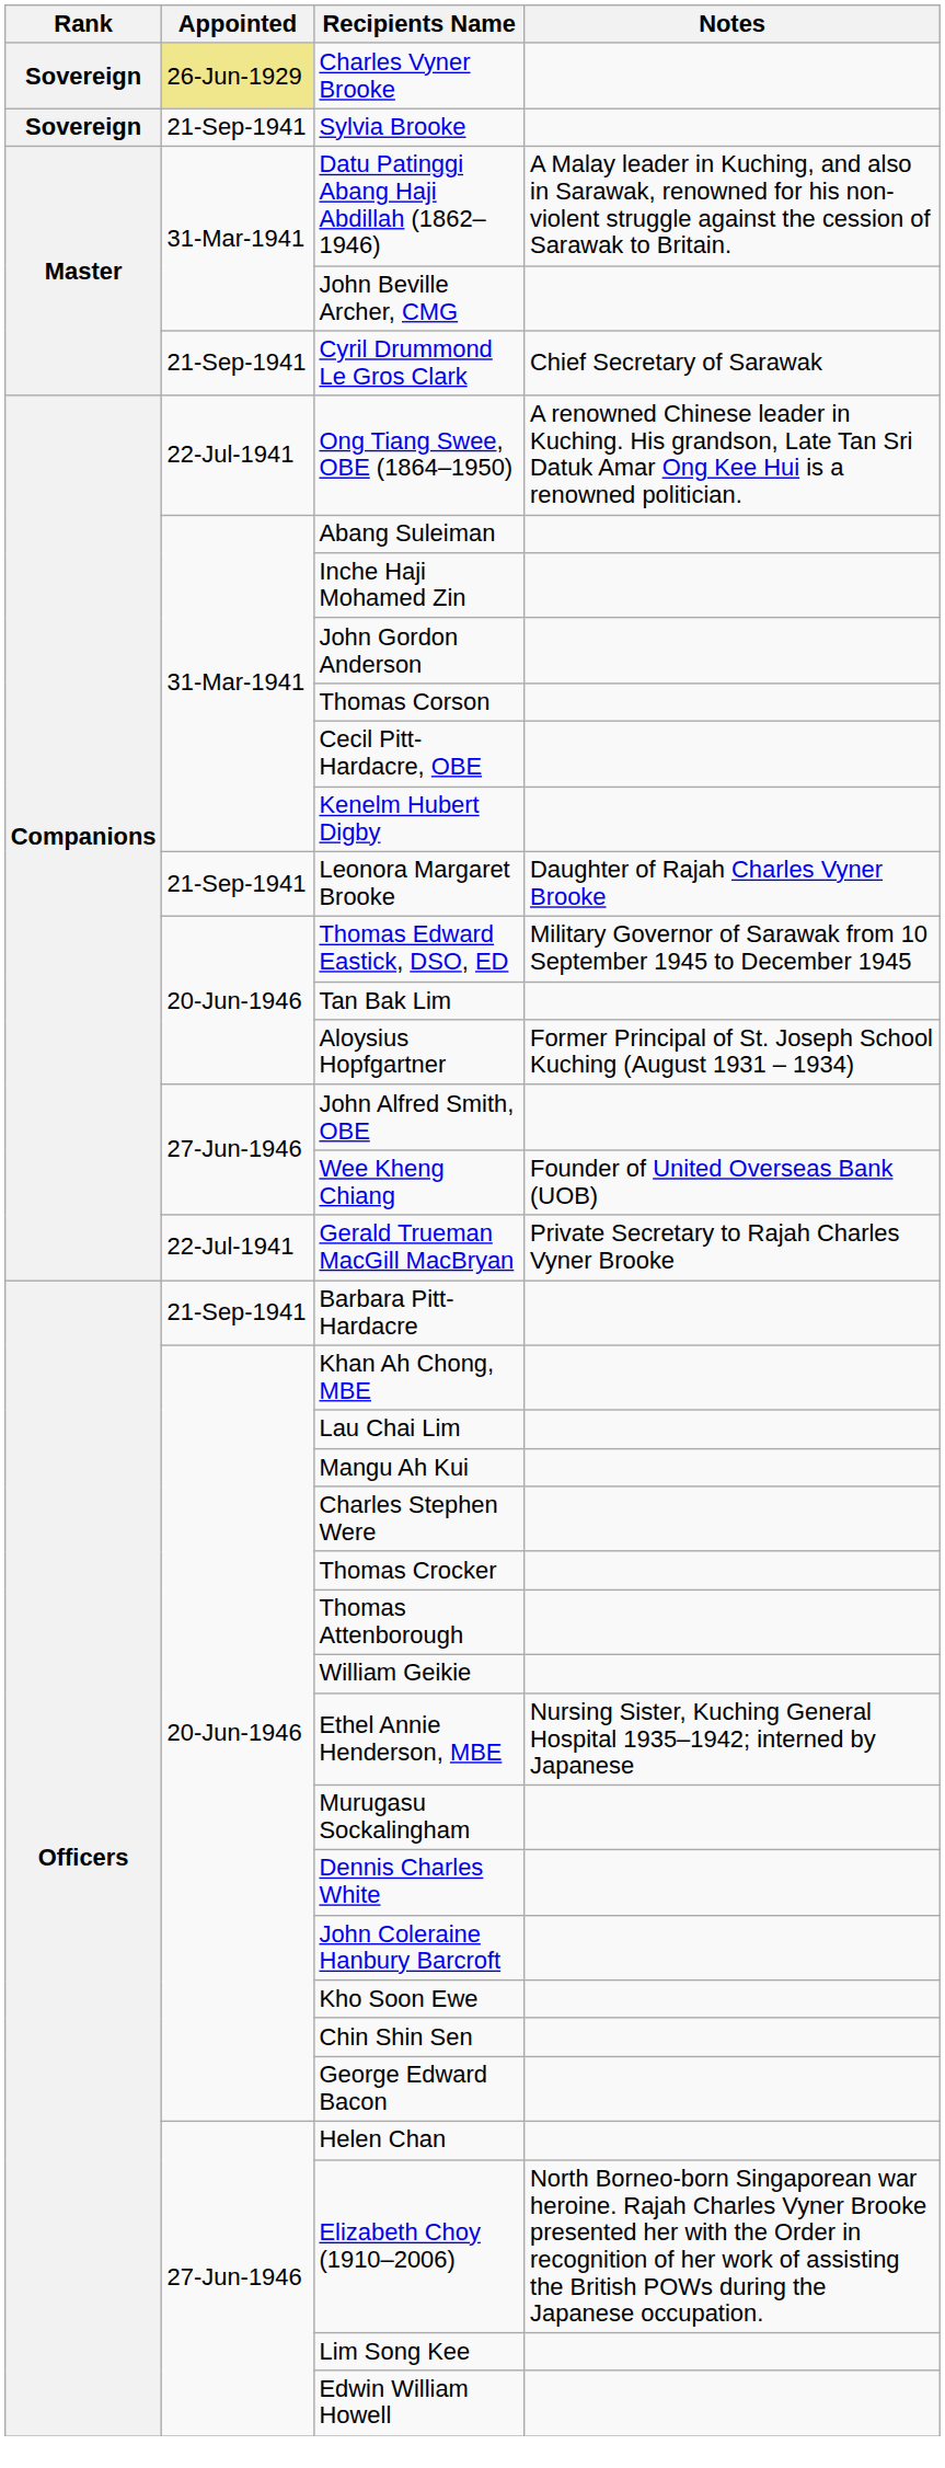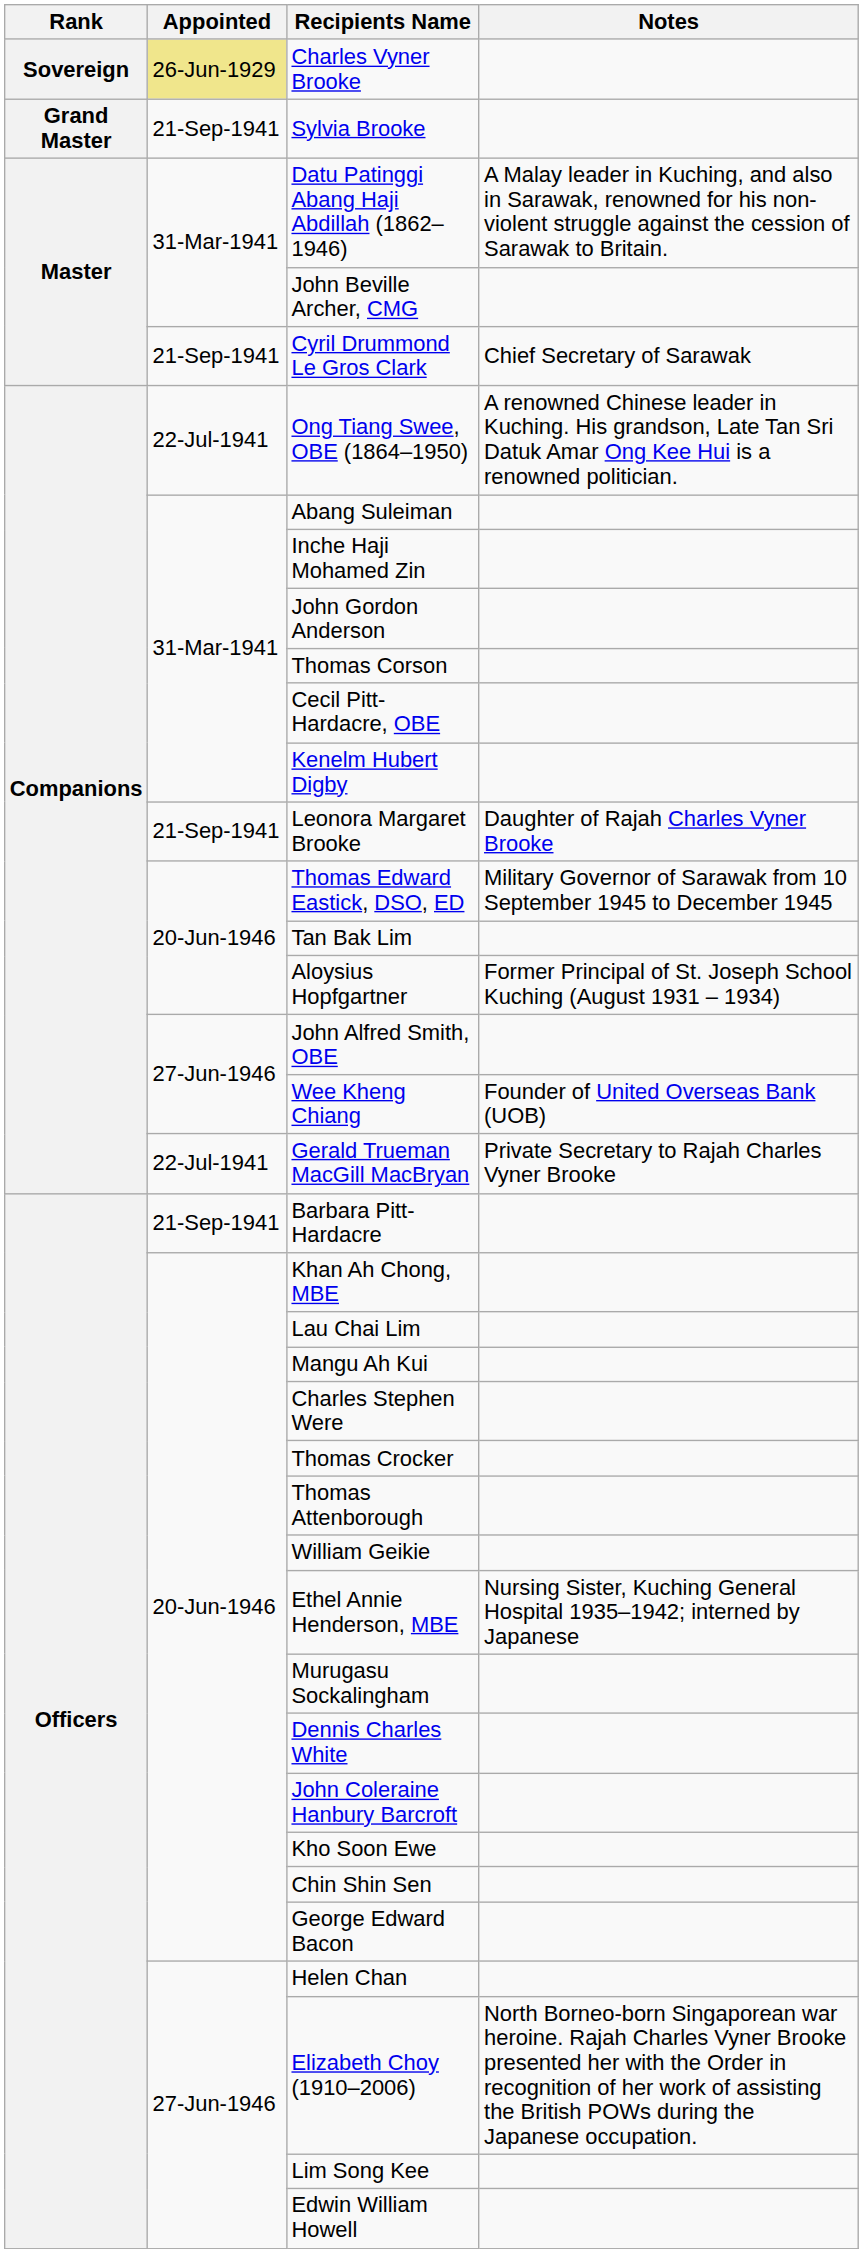 <table class="wikitable sortable" width="100%">
 <tr>
 <th style="width:94px;">Rank</th>
 <th style="width:94px;">Appointed</th>
 <th>Recipients Name</th>
 <th class="unsortable">Notes</th>
 </tr>
 <tr>
 <th>Sovereign</th>
 <td style="background: khaki;">26-Jun-1929</td>
 <td><a href='#'>Charles Vyner Brooke</a></td>
 <td></td>
 </tr>
 <tr>
-<th>Sovereign</th>
+<th>Grand Master</th>
 <td>21-Sep-1941</td>
 <td><a href='#'>Sylvia Brooke</a></td>
 <td></td>
 </tr>
 <tr>
 <th rowspan="3">Master</th>
 <td rowspan="2">31-Mar-1941</td>
 <td><a href='#'>Datu Patinggi Abang Haji Abdillah</a> (1862–1946)</td>
 <td>A Malay leader in Kuching, and also in Sarawak, renowned for his non-violent struggle against the cession of Sarawak to Britain.</td>
 </tr>
 <tr>
 <td>John Beville Archer, <a href='#'>CMG</a></td>
 <td></td>
 </tr>
 <tr>
 <td>21-Sep-1941</td>
 <td><a href='#'>Cyril Drummond Le Gros Clark</a></td>
 <td>Chief Secretary of Sarawak</td>
 </tr>
 <tr>
 <th rowspan="14">Companions</th>
 <td>22-Jul-1941</td>
 <td><a href='#'>Ong Tiang Swee</a>, <a href='#'>OBE</a> (1864–1950)</td>
 <td>A renowned Chinese leader in Kuching. His grandson, Late Tan Sri Datuk Amar <a href='#'>Ong Kee Hui</a> is a renowned politician.</td>
 </tr>
 <tr>
 <td rowspan="6">31-Mar-1941</td>
 <td>Abang Suleiman</td>
 <td></td>
 </tr>
 <tr>
 <td>Inche Haji Mohamed Zin</td>
 <td></td>
 </tr>
 <tr>
 <td>John Gordon Anderson</td>
 <td></td>
 </tr>
 <tr>
 <td>Thomas Corson</td>
 <td></td>
 </tr>
 <tr>
 <td>Cecil Pitt-Hardacre, <a href='#'>OBE</a></td>
 <td></td>
 </tr>
 <tr>
 <td><a href='#'>Kenelm Hubert Digby</a></td>
 <td></td>
 </tr>
 <tr>
 <td>21-Sep-1941</td>
 <td>Leonora Margaret Brooke</td>
 <td>Daughter of Rajah <a href='#'>Charles Vyner Brooke</a></td>
 </tr>
 <tr>
 <td rowspan="3">20-Jun-1946</td>
 <td><a href='#'>Thomas Edward Eastick</a>, <a href='#'>DSO</a>, <a href='#'>ED</a></td>
 <td>Military Governor of Sarawak from 10 September 1945 to December 1945</td>
 </tr>
 <tr>
 <td>Tan Bak Lim</td>
 <td></td>
 </tr>
 <tr>
 <td>Aloysius Hopfgartner</td>
 <td>Former Principal of St. Joseph School Kuching (August 1931 – 1934)</td>
 </tr>
 <tr>
 <td rowspan="2">27-Jun-1946</td>
 <td>John Alfred Smith, <a href='#'>OBE</a></td>
 <td></td>
 </tr>
 <tr>
 <td><a href='#'>Wee Kheng Chiang</a></td>
 <td>Founder of <a href='#'>United Overseas Bank</a> (UOB)</td>
 </tr>
 <tr>
 <td>22-Jul-1941</td>
 <td><a href='#'>Gerald Trueman MacGill MacBryan</a></td>
 <td>Private Secretary to Rajah Charles Vyner Brooke</td>
 </tr>
 <tr>
 <th rowspan="19">Officers</th>
 <td>21-Sep-1941</td>
 <td>Barbara Pitt-Hardacre</td>
 <td></td>
 </tr>
 <tr>
 <td rowspan="14">20-Jun-1946</td>
 <td>Khan Ah Chong, <a href='#'>MBE</a></td>
 <td></td>
 </tr>
 <tr>
 <td>Lau Chai Lim</td>
 <td></td>
 </tr>
 <tr>
 <td>Mangu Ah Kui</td>
 <td></td>
 </tr>
 <tr>
 <td>Charles Stephen Were</td>
 <td></td>
 </tr>
 <tr>
 <td>Thomas Crocker</td>
 <td></td>
 </tr>
 <tr>
 <td>Thomas Attenborough</td>
 <td></td>
 </tr>
 <tr>
 <td>William Geikie</td>
 <td></td>
 </tr>
 <tr>
 <td>Ethel Annie Henderson, <a href='#'>MBE</a></td>
 <td>Nursing Sister, Kuching General Hospital 1935–1942; interned by Japanese</td>
 </tr>
 <tr>
 <td>Murugasu Sockalingham</td>
 <td></td>
 </tr>
 <tr>
 <td><a href='#'>Dennis Charles White</a></td>
 <td></td>
 </tr>
 <tr>
 <td><a href='#'>John Coleraine Hanbury Barcroft</a></td>
 <td></td>
 </tr>
 <tr>
 <td>Kho Soon Ewe</td>
 <td></td>
 </tr>
 <tr>
 <td>Chin Shin Sen</td>
 <td></td>
 </tr>
 <tr>
 <td>George Edward Bacon</td>
 <td></td>
 </tr>
 <tr>
 <td rowspan="4">27-Jun-1946</td>
 <td>Helen Chan</td>
 <td></td>
 </tr>
 <tr>
 <td><a href='#'>Elizabeth Choy</a> (1910–2006)</td>
 <td>North Borneo-born Singaporean war heroine. Rajah Charles Vyner Brooke presented her with the Order in recognition of her work of assisting the British POWs during the Japanese occupation.</td>
 </tr>
 <tr>
 <td>Lim Song Kee</td>
 <td></td>
 </tr>
 <tr>
 <td>Edwin William Howell</td>
 <td></td>
 </tr>
 </table>
